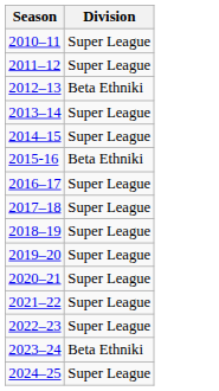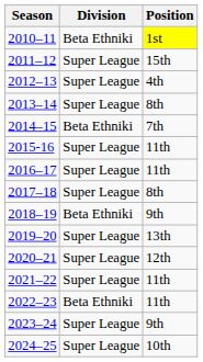 <table class="wikitable">
 <tr>
 <th>Season</th>
 <th>Division</th>
+<th>Position</th>
 </tr>
 <tr>
 <td><a href='#'>2010–11</a></td>
-<td>Super League</td>
+<td>Beta Ethniki</td>
+<td bgcolor=#FFFF00>1st</td>
 </tr>
 <tr>
 <td><a href='#'>2011–12</a></td>
 <td>Super League</td>
+<td>15th</td>
 </tr>
 <tr>
 <td><a href='#'>2012–13</a></td>
-<td>Beta Ethniki</td>
+<td>Super League</td>
+<td>4th</td>
 </tr>
 <tr>
 <td><a href='#'>2013–14</a></td>
 <td>Super League</td>
+<td>8th</td>
 </tr>
 <tr>
 <td><a href='#'>2014–15</a></td>
-<td>Super League</td>
+<td>Beta Ethniki</td>
+<td>7th</td>
 </tr>
 <tr>
 <td><a href='#'>2015-16</a></td>
-<td>Beta Ethniki</td>
+<td>Super League</td>
+<td>11th</td>
 </tr>
 <tr>
 <td><a href='#'>2016–17</a></td>
 <td>Super League</td>
+<td>11th</td>
 </tr>
 <tr>
 <td><a href='#'>2017–18</a></td>
 <td>Super League</td>
+<td>8th</td>
 </tr>
 <tr>
 <td><a href='#'>2018–19</a></td>
-<td>Super League</td>
+<td>Beta Ethniki</td>
+<td>9th</td>
 </tr>
 <tr>
 <td><a href='#'>2019–20</a></td>
 <td>Super League</td>
+<td>13th</td>
 </tr>
 <tr>
 <td><a href='#'>2020–21</a></td>
 <td>Super League</td>
+<td>12th</td>
 </tr>
 <tr>
 <td><a href='#'>2021–22</a></td>
 <td>Super League</td>
+<td>11th</td>
 </tr>
 <tr>
 <td><a href='#'>2022–23</a></td>
-<td>Super League</td>
+<td>Beta Ethniki</td>
+<td>11th</td>
 </tr>
 <tr>
 <td><a href='#'>2023–24</a></td>
-<td>Beta Ethniki</td>
+<td>Super League</td>
+<td>9th</td>
 </tr>
 <tr>
 <td><a href='#'>2024–25</a></td>
 <td>Super League</td>
+<td>10th</td>
 </tr>
 </table>
